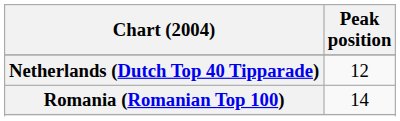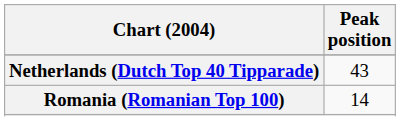 <table class="wikitable sortable plainrowheaders" style="text-align:center">
 <tr>
 <th scope="col">Chart (2004)</th>
 <th scope="col">Peak<br>position</th>
 </tr>
 <tr>
 </tr>
 <tr>
 </tr>
 <tr>
 </tr>
 <tr>
 <th scope="row">Netherlands (<a href='#'>Dutch Top 40 Tipparade</a>)</th>
-<td>12</td>
+<td>43</td>
 </tr>
 <tr>
 <th scope="row">Romania (<a href='#'>Romanian Top 100</a>)</th>
 <td>14</td>
 </tr>
 <tr>
 </tr>
 <tr>
 </tr>
 <tr>
 </tr>
 </table>
